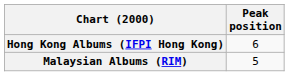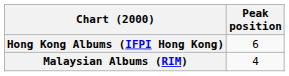 <table class="wikitable plainrowheaders sortable">
 <tr>
 <th scope="col">Chart (2000)</th>
 <th scope="col">Peak<br>position</th>
 </tr>
 <tr>
 <th scope="row">Hong Kong Albums (<a href='#'>IFPI</a> Hong Kong)</th>
 <td align="center">6</td>
 </tr>
 <tr>
 <th scope="row">Malaysian Albums (<a href='#'>RIM</a>)</th>
-<td align="center">5</td>
+<td align="center">4</td>
 </tr>
 </table>
